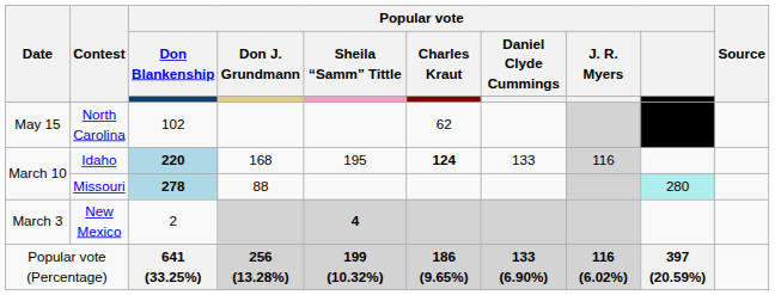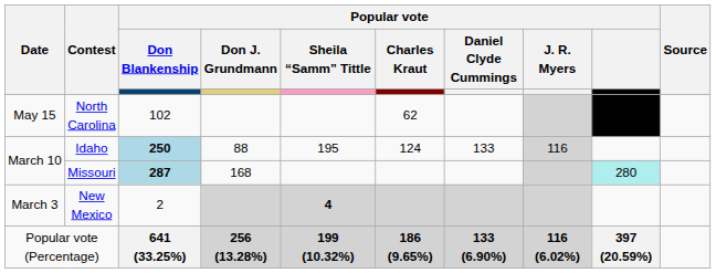 <table class="wikitable" style="text-align:center;font-size:90%;line-height:20px">
 <tr>
 <th rowspan=3>Date</th>
 <th rowspan=3>Contest</th>
 <th colspan=7>Popular vote</th>
 <th rowspan=3>Source</th>
 </tr>
 <tr>
 <th style="width:70px;"><a href='#'>Don Blankenship</a></th>
 <th style="width:70px;">Don J. Grundmann</th>
 <th style="width:100px;">Sheila “Samm” Tittle</th>
 <th style="width:70px;">Charles Kraut</th>
 <th style="width:81px;">Daniel Clyde Cummings</th>
 <th style="width:70px;">J. R. Myers</th>
 <th style="width:70px;"></th>
 </tr>
 <tr>
 <th style="background:#0B406B;"></th>
 <th style="background:#DFCF7E;"></th>
 <th style="background:#fb9bc2;"></th>
 <th style="background:#800000;"></th>
 <th style="background:;"></th>
 <th style="background:;"></th>
 <th style="background:#000000;"></th>
 </tr>
 <tr>
 <td>May 15</td>
 <td><a href='#'>North<br>Carolina</a></td>
 <td>102<br> </td>
 <td></td>
 <td></td>
 <td>62<br> </td>
 <td></td>
 <td style="background: lightgrey;"></td>
 <td style="background: black;"></td>
 <td></td>
 </tr>
 <tr>
 <td rowspan="2">March 10</td>
 <td><a href='#'>Idaho</a></td>
-<td style="background:lightblue;"><strong>220<br> </strong></td>
-<td>168<br> </td>
+<td style="background:lightblue;"><strong>250<br> </strong></td>
+<td>88<br> </td>
 <td>195<br> </td>
-<td><strong>124<br> </strong></td>
+<td>124<br> </td>
 <td>133<br> </td>
 <td style="background: lightgrey;">116<br> </td>
 <td></td>
 <td></td>
 </tr>
 <tr>
 <td><a href='#'>Missouri</a></td>
-<td style="background:lightblue;"><strong>278<br> </strong></td>
-<td>88<br> </td>
+<td style="background:lightblue;"><strong>287<br> </strong></td>
+<td>168<br> </td>
 <td></td>
 <td></td>
 <td></td>
 <td style="background: lightgrey;"></td>
 <td style="background: paleturquoise;">280<br> </td>
 <td></td>
 </tr>
 <tr>
 <td>March 3</td>
 <td><a href='#'>New<br>Mexico</a></td>
 <td>2<br> </td>
 <td style="background: lightgrey;"></td>
 <td style="background: lightgrey;"><strong>4<br> </strong></td>
 <td style="background: lightgrey;"></td>
 <td style="background: lightgrey;"></td>
 <td style="background: lightgrey;"></td>
 <td></td>
 <td></td>
 </tr>
 <tr>
 <td colspan="2">Popular vote<br>(Percentage)</td>
 <th>641<br>(33.25%)</th>
 <th style="background: lightgrey;">256<br>(13.28%)</th>
 <th style="background: lightgrey;">199<br>(10.32%)</th>
 <th style="background: lightgrey;">186<br>(9.65%)</th>
 <th style="background: lightgrey;">133<br>(6.90%)</th>
 <th style="background: lightgrey;">116<br>(6.02%)</th>
 <th>397<br>(20.59%)</th>
 </tr>
 </table>
